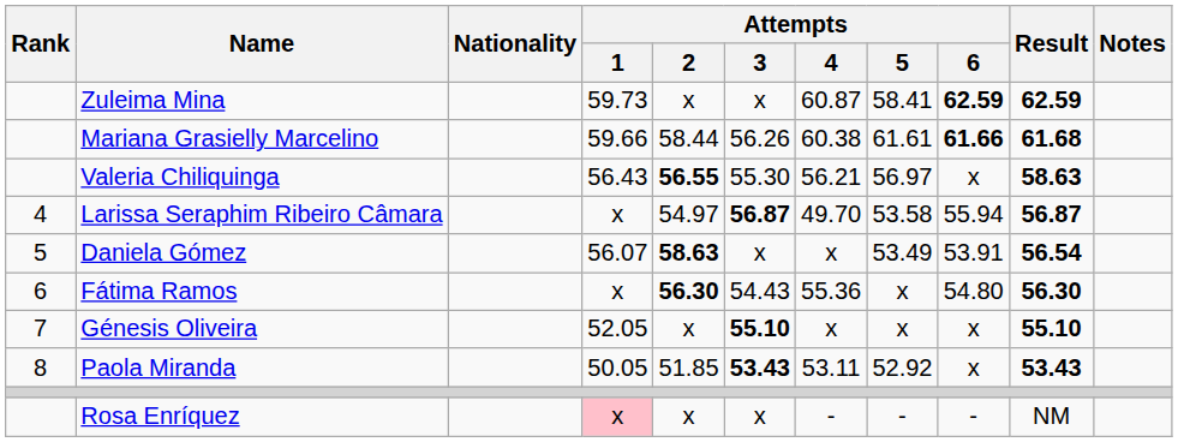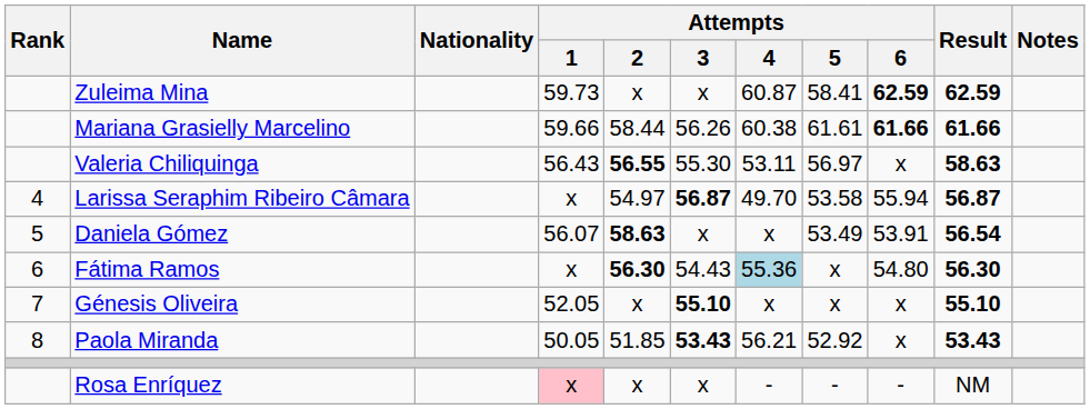 <table class="wikitable sortable" style="text-align:center">
 <tr>
 <th rowspan=2>Rank</th>
 <th rowspan=2>Name</th>
 <th rowspan=2>Nationality</th>
 <th colspan=6>Attempts</th>
 <th rowspan=2>Result</th>
 <th rowspan=2>Notes</th>
 </tr>
 <tr>
 <th>1</th>
 <th>2</th>
 <th>3</th>
 <th>4</th>
 <th>5</th>
 <th>6</th>
 </tr>
 <tr>
 <td align=center></td>
 <td align=left><a href='#'>Zuleima Mina</a></td>
 <td align=left></td>
 <td>59.73</td>
 <td>x</td>
 <td>x</td>
 <td>60.87</td>
 <td>58.41</td>
 <td><strong>62.59</strong></td>
 <td><strong>62.59</strong></td>
 <td></td>
 </tr>
 <tr>
 <td align=center></td>
 <td align=left><a href='#'>Mariana Grasielly Marcelino</a></td>
 <td align=left></td>
 <td>59.66</td>
 <td>58.44</td>
 <td>56.26</td>
 <td>60.38</td>
 <td>61.61</td>
 <td><strong>61.66</strong></td>
-<td><strong>61.68</strong></td>
+<td><strong>61.66</strong></td>
 <td></td>
 </tr>
 <tr>
 <td align=center></td>
 <td align=left><a href='#'>Valeria Chiliquinga</a></td>
 <td align=left></td>
 <td>56.43</td>
 <td><strong>56.55</strong></td>
 <td>55.30</td>
-<td>56.21</td>
+<td>53.11</td>
 <td>56.97</td>
 <td>x</td>
 <td><strong>58.63</strong></td>
 <td></td>
 </tr>
 <tr>
 <td align=center>4</td>
 <td align=left><a href='#'>Larissa Seraphim Ribeiro Câmara</a></td>
 <td align=left></td>
 <td>x</td>
 <td>54.97</td>
 <td><strong>56.87</strong></td>
 <td>49.70</td>
 <td>53.58</td>
 <td>55.94</td>
 <td><strong>56.87</strong></td>
 <td></td>
 </tr>
 <tr>
 <td align=center>5</td>
 <td align=left><a href='#'>Daniela Gómez</a></td>
 <td align=left></td>
 <td>56.07</td>
 <td><strong>58.63</strong></td>
 <td>x</td>
 <td>x</td>
 <td>53.49</td>
 <td>53.91</td>
 <td><strong>56.54</strong></td>
 <td></td>
 </tr>
 <tr>
 <td align=center>6</td>
 <td align=left><a href='#'>Fátima Ramos</a></td>
 <td align=left></td>
 <td>x</td>
 <td><strong>56.30</strong></td>
 <td>54.43</td>
-<td>55.36</td>
+<td style="background: lightblue;">55.36</td>
 <td>x</td>
 <td>54.80</td>
 <td><strong>56.30</strong></td>
 <td></td>
 </tr>
 <tr>
 <td align=center>7</td>
 <td align=left><a href='#'>Génesis Oliveira</a></td>
 <td align=left></td>
 <td>52.05</td>
 <td>x</td>
 <td><strong>55.10</strong></td>
 <td>x</td>
 <td>x</td>
 <td>x</td>
 <td><strong>55.10</strong></td>
 <td></td>
 </tr>
 <tr>
 <td align=center>8</td>
 <td align=left><a href='#'>Paola Miranda</a></td>
 <td align=left></td>
 <td>50.05</td>
 <td>51.85</td>
 <td><strong>53.43</strong></td>
-<td>53.11</td>
+<td>56.21</td>
 <td>52.92</td>
 <td>x</td>
 <td><strong>53.43</strong></td>
 <td></td>
 </tr>
 <tr>
 <td colspan=11 bgcolor=lightgray></td>
 </tr>
 <tr>
 <td align=center></td>
 <td align=left><a href='#'>Rosa Enríquez</a></td>
 <td align=left></td>
 <td style="background: pink;">x</td>
 <td>x</td>
 <td>x</td>
 <td>-</td>
 <td>-</td>
 <td>-</td>
 <td>NM</td>
 <td></td>
 </tr>
 </table>
